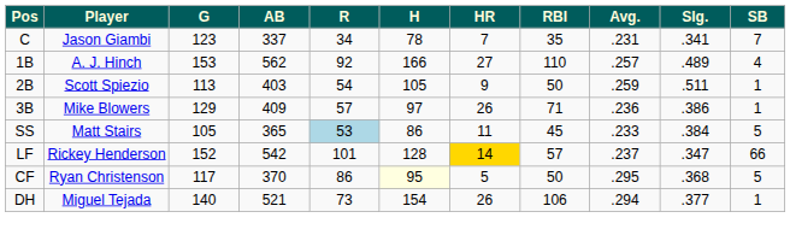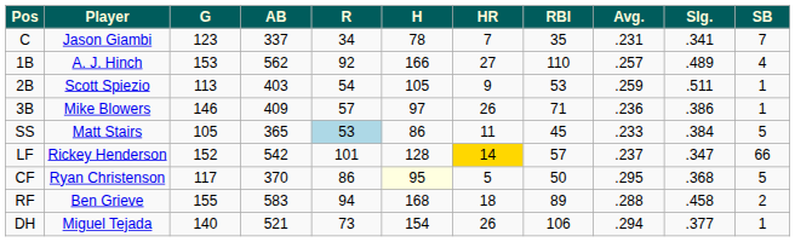 <table class="wikitable sortable">
 <tr>
 <th style=" background:#005c5c; color:#FFFDDD;" width="5%">Pos</th>
 <th style=" background:#005c5c; color:#FFFDDD;" width="16%">Player</th>
 <th style=" background:#005c5c; color:#FFFDDD;" width="9%">G</th>
 <th style=" background:#005c5c; color:#FFFDDD;" width="9%">AB</th>
 <th style=" background:#005c5c; color:#FFFDDD;" width="9%">R</th>
 <th style=" background:#005c5c; color:#FFFDDD;" width="9%">H</th>
 <th style=" background:#005c5c; color:#FFFDDD;" width="9%">HR</th>
 <th style=" background:#005c5c; color:#FFFDDD;" width="9%">RBI</th>
 <th style=" background:#005c5c; color:#FFFDDD;" width="9%">Avg.</th>
 <th style=" background:#005c5c; color:#FFFDDD;" width="9%">Slg.</th>
 <th style=" background:#005c5c; color:#FFFDDD;" width="9%">SB</th>
 </tr>
 <tr align="center">
 <td>C</td>
 <td><a href='#'>Jason Giambi</a></td>
 <td>123</td>
 <td>337</td>
 <td>34</td>
 <td>78</td>
 <td>7</td>
 <td>35</td>
 <td>.231</td>
 <td>.341</td>
 <td>7</td>
 </tr>
 <tr align="center">
 <td>1B</td>
 <td><a href='#'>A. J. Hinch</a></td>
 <td>153</td>
 <td>562</td>
 <td>92</td>
 <td>166</td>
 <td>27</td>
 <td>110</td>
 <td>.257</td>
 <td>.489</td>
 <td>4</td>
 </tr>
 <tr align="center">
 <td>2B</td>
 <td><a href='#'>Scott Spiezio</a></td>
 <td>113</td>
 <td>403</td>
 <td>54</td>
 <td>105</td>
 <td>9</td>
-<td>50</td>
+<td>53</td>
 <td>.259</td>
 <td>.511</td>
 <td>1</td>
 </tr>
 <tr align="center">
 <td>3B</td>
 <td><a href='#'>Mike Blowers</a></td>
-<td>129</td>
+<td>146</td>
 <td>409</td>
 <td>57</td>
 <td>97</td>
 <td>26</td>
 <td>71</td>
 <td>.236</td>
 <td>.386</td>
 <td>1</td>
 </tr>
 <tr align="center">
 <td>SS</td>
 <td><a href='#'>Matt Stairs</a></td>
 <td>105</td>
 <td>365</td>
 <td style="background: lightblue;">53</td>
 <td>86</td>
 <td>11</td>
 <td>45</td>
 <td>.233</td>
 <td>.384</td>
 <td>5</td>
 </tr>
 <tr align="center">
 <td>LF</td>
 <td><a href='#'>Rickey Henderson</a></td>
 <td>152</td>
 <td>542</td>
 <td>101</td>
 <td>128</td>
 <td style="background: gold;">14</td>
 <td>57</td>
 <td>.237</td>
 <td>.347</td>
 <td>66</td>
 </tr>
 <tr align="center">
 <td>CF</td>
 <td><a href='#'>Ryan Christenson</a></td>
 <td>117</td>
 <td>370</td>
 <td>86</td>
 <td style="background: lightyellow;">95</td>
 <td>5</td>
 <td>50</td>
 <td>.295</td>
 <td>.368</td>
 <td>5</td>
 </tr>
 <tr align="center">
+<td>RF</td>
+<td><a href='#'>Ben Grieve</a></td>
+<td>155</td>
+<td>583</td>
+<td>94</td>
+<td>168</td>
+<td>18</td>
+<td>89</td>
+<td>.288</td>
+<td>.458</td>
+<td>2</td>
+</tr>
+<tr align="center">
 <td>DH</td>
 <td><a href='#'>Miguel Tejada</a></td>
 <td>140</td>
 <td>521</td>
 <td>73</td>
 <td>154</td>
 <td>26</td>
 <td>106</td>
 <td>.294</td>
 <td>.377</td>
 <td>1</td>
 </tr>
 </table>
